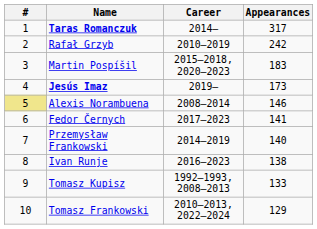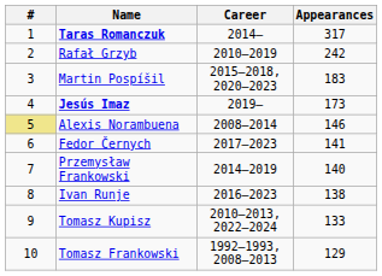 <table class="wikitable" style="text-align: center;">
 <tr>
 <th width=50px>#</th>
 <th width=150px>Name</th>
 <th width=100px>Career</th>
 <th width=50px>Appearances</th>
 </tr>
 <tr>
 <td>1</td>
 <td align="left"><strong><a href='#'>Taras Romanczuk</a></strong></td>
 <td>2014–</td>
 <td>317</td>
 </tr>
 <tr>
 <td>2</td>
 <td align="left"><a href='#'>Rafał Grzyb</a></td>
 <td>2010–2019</td>
 <td>242</td>
 </tr>
 <tr>
 <td>3</td>
 <td align="left"><a href='#'>Martin Pospíšil</a></td>
 <td>2015–2018, 2020–2023</td>
 <td>183</td>
 </tr>
 <tr>
 <td>4</td>
 <td align="left"><strong><a href='#'>Jesús Imaz</a></strong></td>
 <td>2019–</td>
 <td>173</td>
 </tr>
 <tr>
 <td style="background: khaki;">5</td>
 <td align="left"><a href='#'>Alexis Norambuena</a></td>
 <td>2008–2014</td>
 <td>146</td>
 </tr>
 <tr>
 <td>6</td>
 <td align="left"><a href='#'>Fedor Černych</a></td>
 <td>2017–2023</td>
 <td>141</td>
 </tr>
 <tr>
 <td>7</td>
 <td align="left"><a href='#'>Przemysław Frankowski</a></td>
 <td>2014–2019</td>
 <td>140</td>
 </tr>
 <tr>
 <td>8</td>
 <td align="left"><a href='#'>Ivan Runje</a></td>
 <td>2016–2023</td>
 <td>138</td>
 </tr>
 <tr>
 <td>9</td>
 <td align="left"><a href='#'>Tomasz Kupisz</a></td>
-<td>1992–1993, 2008–2013</td>
+<td>2010–2013, 2022–2024</td>
 <td>133</td>
 </tr>
 <tr>
 <td>10</td>
 <td align="left"><a href='#'>Tomasz Frankowski</a></td>
-<td>2010–2013, 2022–2024</td>
+<td>1992–1993, 2008–2013</td>
 <td>129</td>
 </tr>
 </table>
